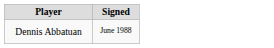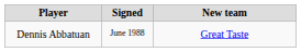 <table class="wikitable" style="text-align: center">
 <tr align="center" bgcolor="#dddddd">
 <td style="width:140px"><strong>Player</strong></td>
 <td style="width:70px"><strong>Signed</strong></td>
+<td style="width:210px"><strong>New team</strong></td>
 </tr>
 <tr style="height:40px">
 <td>Dennis Abbatuan</td>
 <td style="font-size: 80%">June 1988</td>
+<td><a href='#'>Great Taste</a></td>
 </tr>
 </table>
